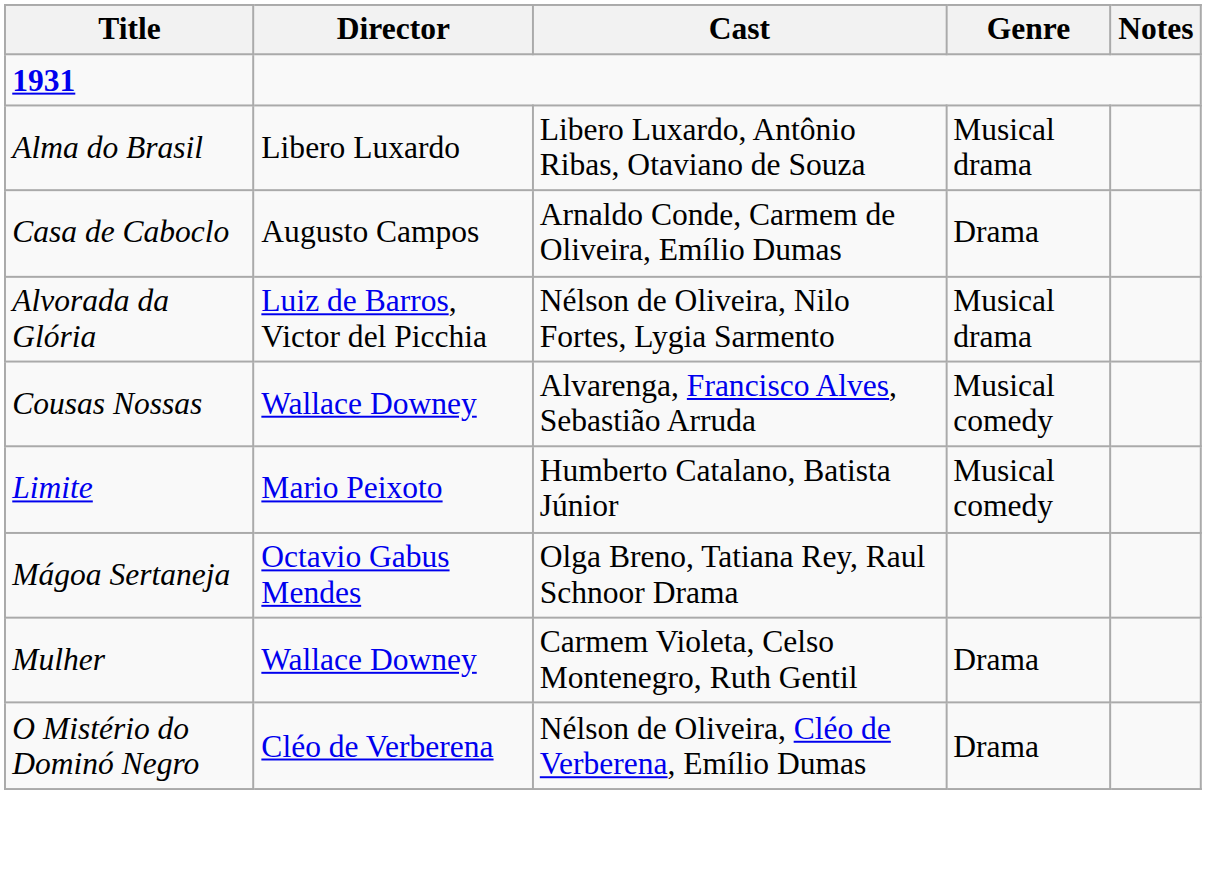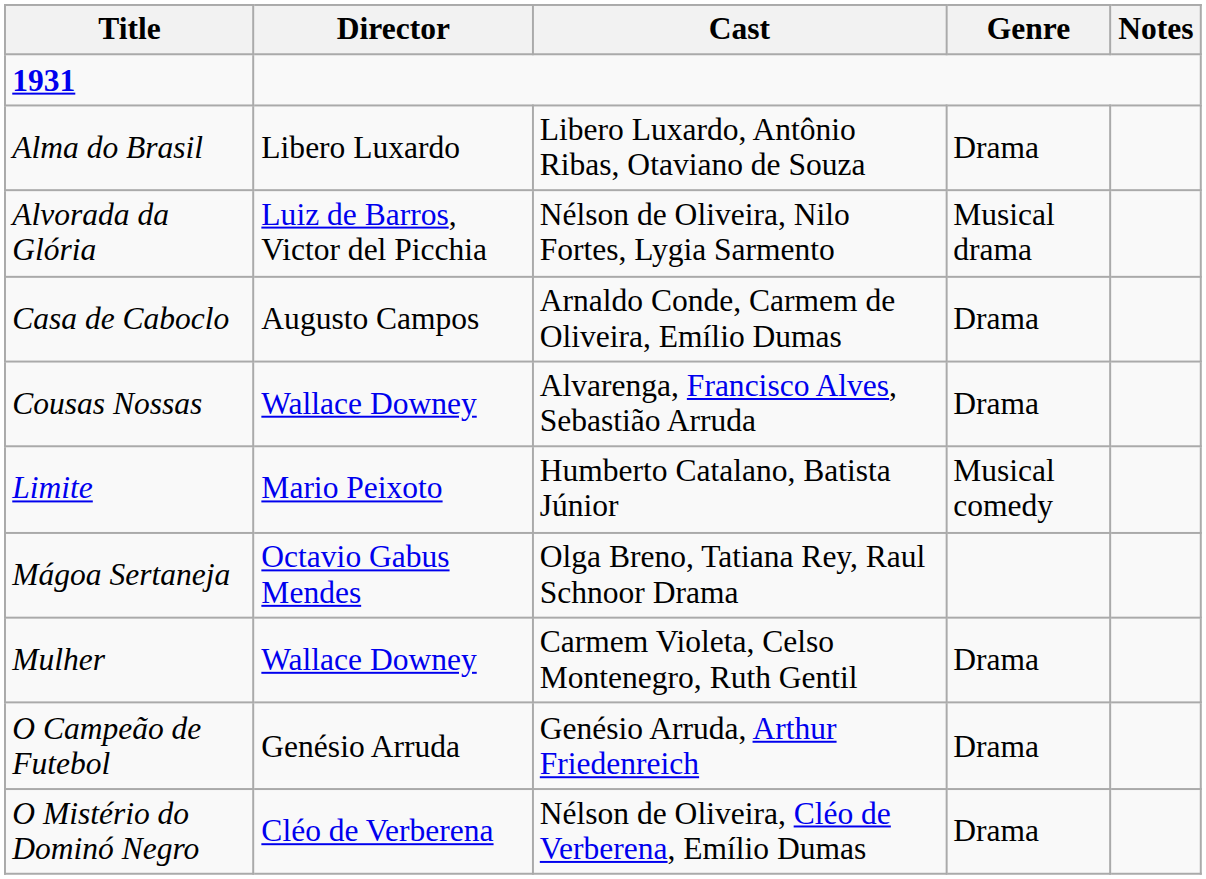 <table class="wikitable">
 <tr>
 <th>Title</th>
 <th>Director</th>
 <th>Cast</th>
 <th>Genre</th>
 <th>Notes</th>
 </tr>
 <tr>
 <td><strong><a href='#'>1931</a></strong></td>
 </tr>
 <tr>
 <td><em>Alma do Brasil</em></td>
 <td>Libero Luxardo</td>
 <td>Libero Luxardo, Antônio Ribas, Otaviano de Souza</td>
+<td>Drama</td>
+<td></td>
+</tr>
+<tr>
+<td><em>Alvorada da Glória</em></td>
+<td><a href='#'>Luiz de Barros</a>, Victor del Picchia</td>
+<td>Nélson de Oliveira, Nilo Fortes, Lygia Sarmento</td>
 <td>Musical drama</td>
 <td></td>
 </tr>
 <tr>
 <td><em>Casa de Caboclo</em></td>
 <td>Augusto Campos</td>
 <td>Arnaldo Conde, Carmem de Oliveira, Emílio Dumas</td>
 <td>Drama</td>
 <td></td>
 </tr>
 <tr>
-<td><em>Alvorada da Glória</em></td>
-<td><a href='#'>Luiz de Barros</a>, Victor del Picchia</td>
-<td>Nélson de Oliveira, Nilo Fortes, Lygia Sarmento</td>
-<td>Musical drama</td>
-<td></td>
-</tr>
-<tr>
 <td><em>Cousas Nossas</em></td>
 <td><a href='#'>Wallace Downey</a></td>
 <td>Alvarenga, <a href='#'>Francisco Alves</a>, Sebastião Arruda</td>
-<td>Musical comedy</td>
+<td>Drama</td>
 <td></td>
 </tr>
 <tr>
 <td><em><a href='#'>Limite</a></em></td>
 <td><a href='#'>Mario Peixoto</a></td>
 <td>Humberto Catalano, Batista Júnior</td>
 <td>Musical comedy</td>
 <td></td>
 </tr>
 <tr>
 <td><em>Mágoa Sertaneja</em></td>
 <td><a href='#'>Octavio Gabus Mendes</a></td>
 <td>Olga Breno, Tatiana Rey, Raul Schnoor Drama</td>
 <td></td>
 <td></td>
 </tr>
 <tr>
 <td><em>Mulher</em></td>
 <td><a href='#'>Wallace Downey</a></td>
 <td>Carmem Violeta, Celso Montenegro, Ruth Gentil</td>
 <td>Drama</td>
 <td></td>
 </tr>
 <tr>
+<td><em>O Campeão de Futebol</em></td>
+<td>Genésio Arruda</td>
+<td>Genésio Arruda, <a href='#'>Arthur Friedenreich</a></td>
+<td>Drama</td>
+<td></td>
+</tr>
+<tr>
 <td><em>O Mistério do Dominó Negro</em></td>
 <td><a href='#'>Cléo de Verberena</a></td>
 <td>Nélson de Oliveira, <a href='#'>Cléo de Verberena</a>, Emílio Dumas</td>
 <td>Drama</td>
 <td><br></td>
 </tr>
 </table>
